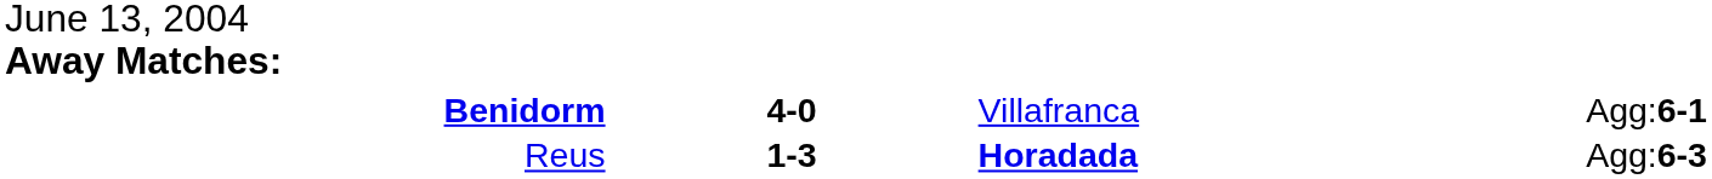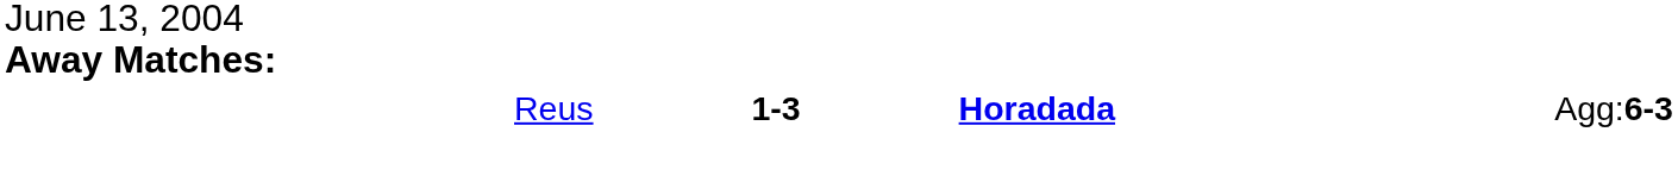 <table width=100% cellspacing=1>
 <tr>
 <th width=20%></th>
 <th width=12%></th>
 <th width=20%></th>
 <th></th>
 </tr>
 <tr>
 <td>June 13, 2004<br><strong>Away Matches:</strong></td>
 </tr>
 <tr style=font-size:90%>
-<td align=right><strong><a href='#'>Benidorm</a></strong></td>
-<td align=center><strong>4-0</strong></td>
-<td><a href='#'>Villafranca</a></td>
-<td>Agg:<strong>6-1</strong></td>
-</tr>
-<tr style=font-size:90%>
 <td align=right><a href='#'>Reus</a></td>
 <td align=center><strong>1-3</strong></td>
 <td><strong><a href='#'>Horadada</a></strong></td>
 <td>Agg:<strong>6-3</strong></td>
 </tr>
 </table>
